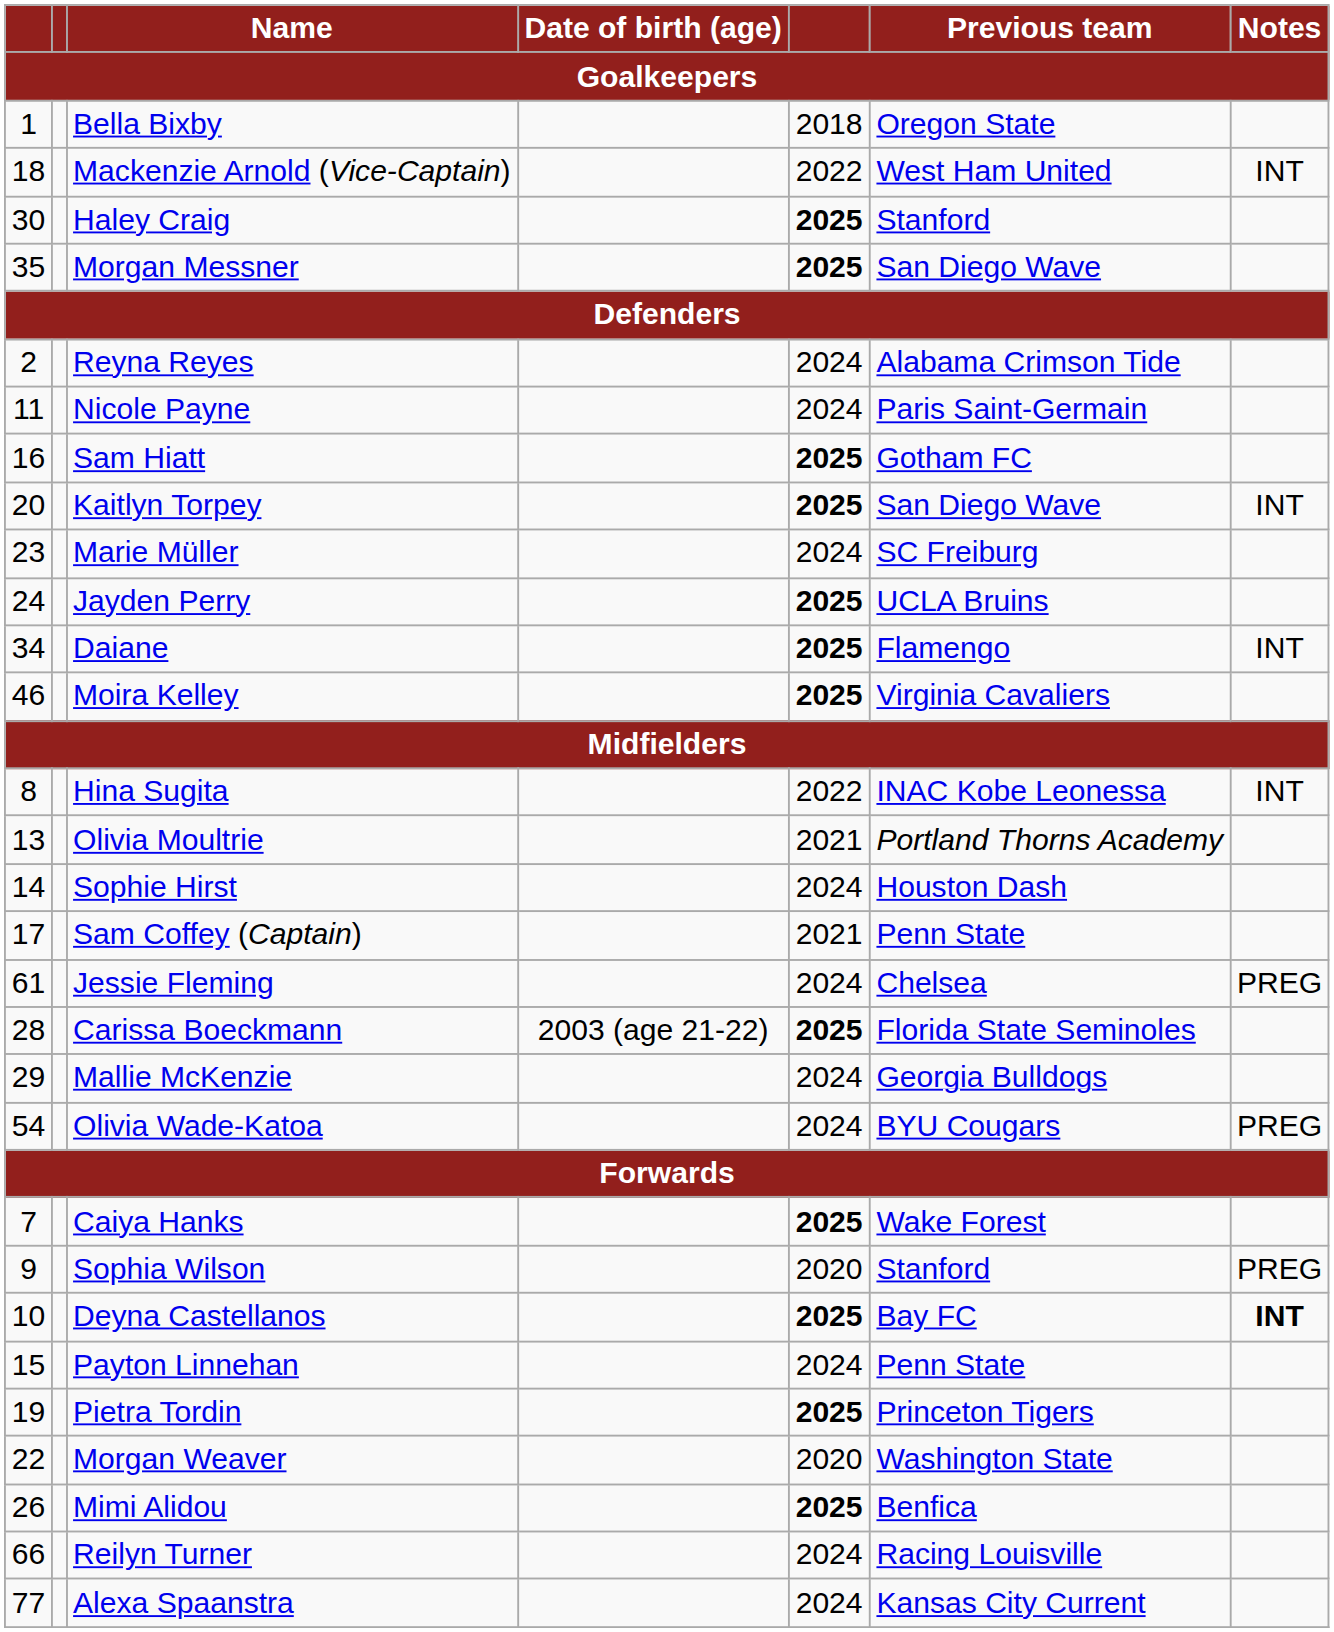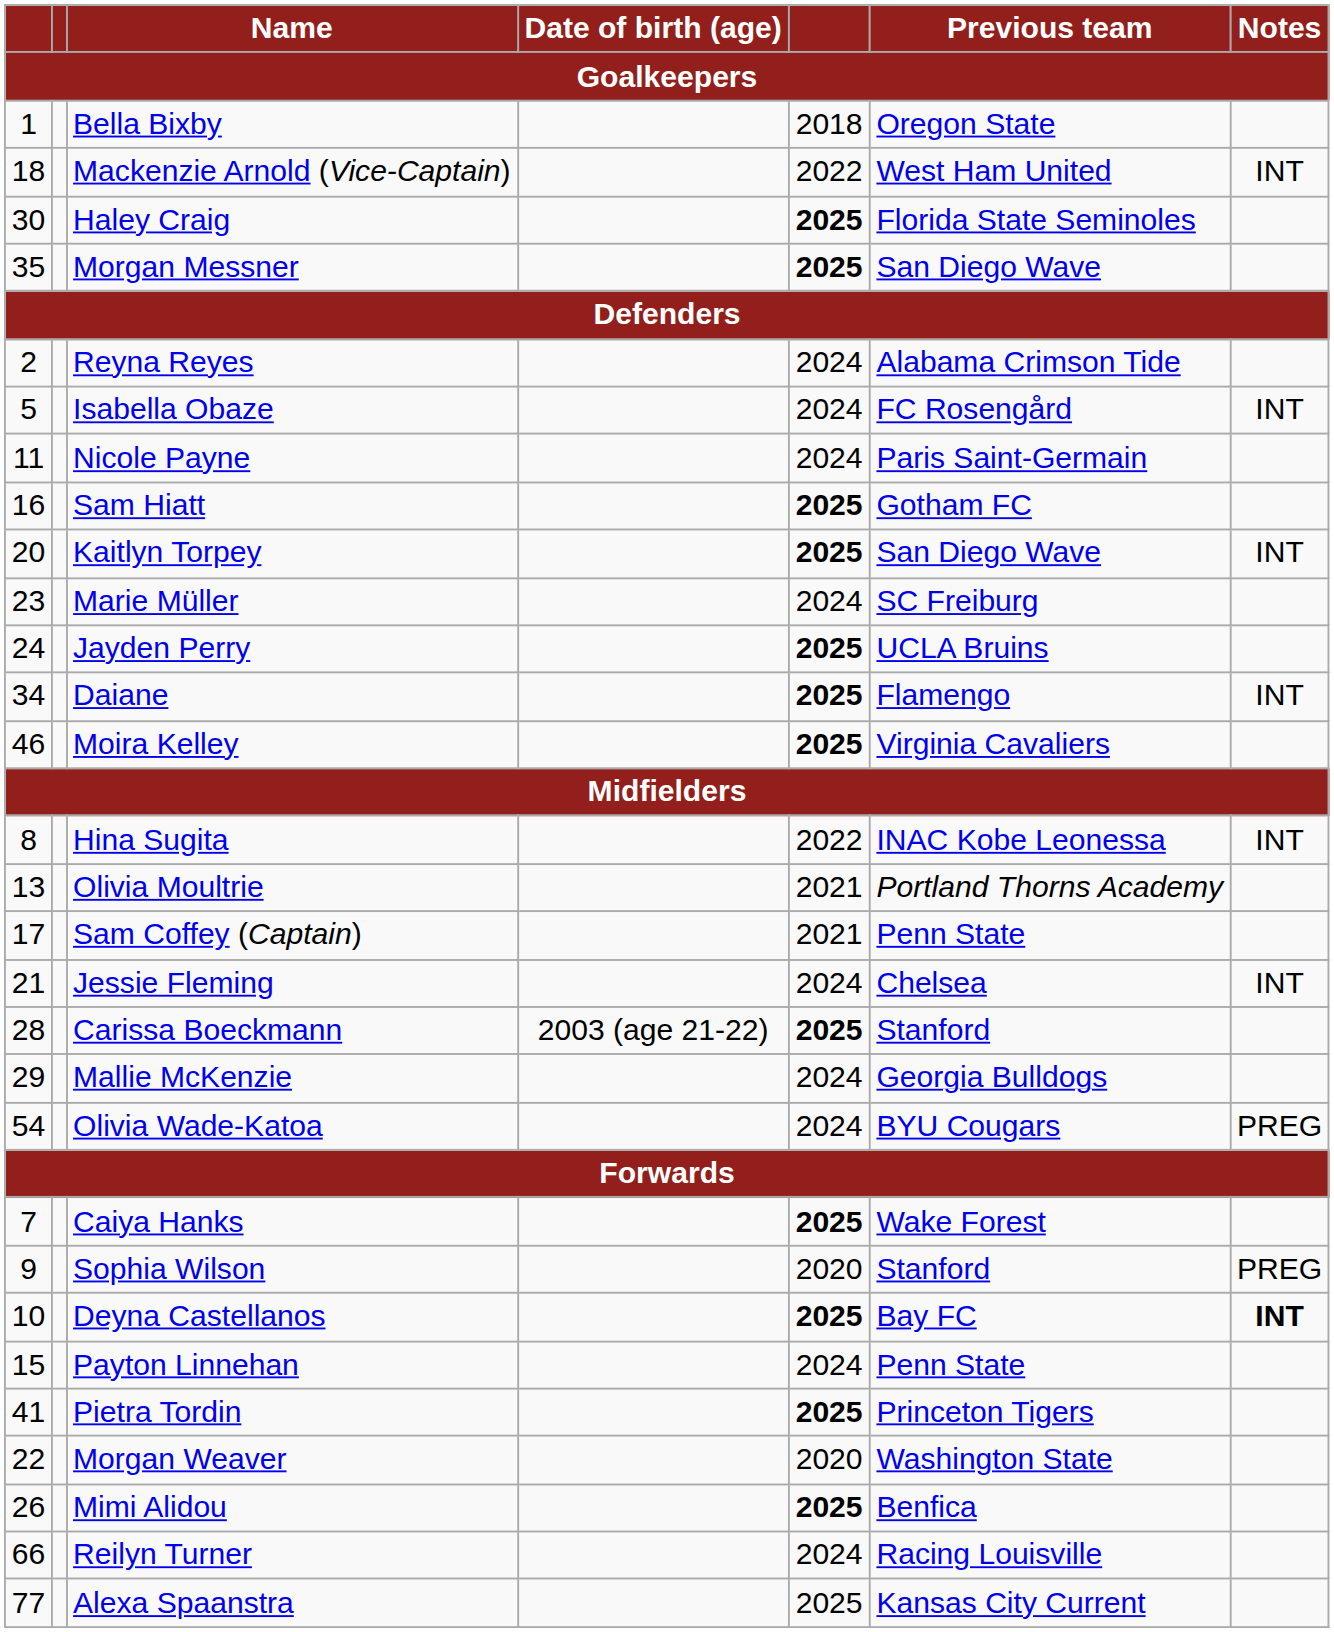 <table class="wikitable sortable" style="text-align:center;">
 <tr>
 <th style="background:#921f1c; color:#fff; text-align:center;"></th>
 <th style="background:#921f1c; color:#fff; text-align:center;"></th>
 <th style="background:#921f1c; color:#fff; text-align:center;">Name</th>
 <th style="background:#921f1c; color:#fff; text-align:center;">Date of birth (age)</th>
 <th style="background:#921f1c; color:#fff; text-align:center;"></th>
 <th style="background:#921f1c; color:#fff; text-align:center;">Previous team</th>
 <th style="background:#921f1c; color:#fff;">Notes</th>
 </tr>
 <tr>
 <th colspan="7" style="background:#921f1c; color:#fff; text-align:center;">Goalkeepers</th>
 </tr>
 <tr>
 <td>1</td>
 <td></td>
 <td align="left"><a href='#'>Bella Bixby</a></td>
 <td></td>
 <td>2018</td>
 <td align="left"> <a href='#'>Oregon State</a></td>
 <td></td>
 </tr>
 <tr>
 <td>18</td>
 <td></td>
 <td align="left"><a href='#'>Mackenzie Arnold</a> (<em>Vice-Captain</em>)</td>
 <td></td>
 <td>2022</td>
 <td align="left"> <a href='#'>West Ham United</a></td>
 <td>INT</td>
 </tr>
 <tr>
 <td>30</td>
 <td></td>
 <td align="left"><a href='#'>Haley Craig</a></td>
 <td></td>
 <td><strong>2025</strong></td>
-<td align="left"> <a href='#'>Stanford</a></td>
+<td align="left"> <a href='#'>Florida State Seminoles</a></td>
 <td></td>
 </tr>
 <tr>
 <td>35</td>
 <td></td>
 <td align="left"><a href='#'>Morgan Messner</a></td>
 <td></td>
 <td><strong>2025</strong></td>
 <td align="left"> <a href='#'>San Diego Wave</a></td>
 <td></td>
 </tr>
 <tr>
 <th colspan="7" style="background:#921f1c; color:#fff; text-align:center;">Defenders</th>
 </tr>
 <tr>
 <td>2</td>
 <td></td>
 <td align="left"><a href='#'>Reyna Reyes</a></td>
 <td></td>
 <td>2024</td>
 <td align="left"> <a href='#'>Alabama Crimson Tide</a></td>
 <td></td>
+</tr>
+<tr>
+<td>5</td>
+<td></td>
+<td align="left"><a href='#'>Isabella Obaze</a></td>
+<td></td>
+<td>2024</td>
+<td align="left"> <a href='#'>FC Rosengård</a></td>
+<td>INT</td>
 </tr>
 <tr>
 <td>11</td>
 <td></td>
 <td align="left"><a href='#'>Nicole Payne</a></td>
 <td></td>
 <td>2024</td>
 <td align="left"> <a href='#'>Paris Saint-Germain</a></td>
 <td></td>
 </tr>
 <tr>
 <td>16</td>
 <td></td>
 <td align="left"><a href='#'>Sam Hiatt</a></td>
 <td></td>
 <td><strong>2025</strong></td>
 <td align="left"> <a href='#'>Gotham FC</a></td>
 <td></td>
 </tr>
 <tr>
 <td>20</td>
 <td></td>
 <td align="left"><a href='#'>Kaitlyn Torpey</a></td>
 <td></td>
 <td><strong>2025</strong></td>
 <td align="left"> <a href='#'>San Diego Wave</a></td>
 <td>INT</td>
 </tr>
 <tr>
 <td>23</td>
 <td></td>
 <td align="left"><a href='#'>Marie Müller</a></td>
 <td></td>
 <td>2024</td>
 <td align="left"> <a href='#'>SC Freiburg</a></td>
 <td></td>
 </tr>
 <tr>
 <td>24</td>
 <td></td>
 <td align="left"><a href='#'>Jayden Perry</a></td>
 <td></td>
 <td><strong>2025</strong></td>
 <td align="left"> <a href='#'>UCLA Bruins</a></td>
 <td></td>
 </tr>
 <tr>
 <td>34</td>
 <td></td>
 <td align="left"><a href='#'>Daiane</a></td>
 <td></td>
 <td><strong>2025</strong></td>
 <td align="left"> <a href='#'>Flamengo</a></td>
 <td>INT</td>
 </tr>
 <tr>
 <td>46</td>
 <td></td>
 <td align="left"><a href='#'>Moira Kelley</a></td>
 <td></td>
 <td><strong>2025</strong></td>
 <td align="left"> <a href='#'>Virginia Cavaliers</a></td>
 <td></td>
 </tr>
 <tr>
 <th colspan="7" style="background:#921f1c; color:#fff; text-align:center;">Midfielders</th>
 </tr>
 <tr>
 <td>8</td>
 <td></td>
 <td align="left"><a href='#'>Hina Sugita</a></td>
 <td></td>
 <td>2022</td>
 <td align="left"> <a href='#'>INAC Kobe Leonessa</a></td>
 <td>INT</td>
 </tr>
 <tr>
 <td>13</td>
 <td></td>
 <td align="left"><a href='#'>Olivia Moultrie</a></td>
 <td></td>
 <td>2021</td>
 <td align="left"><em>Portland Thorns Academy</em></td>
 <td></td>
 </tr>
 <tr>
-<td>14</td>
-<td></td>
-<td align="left"><a href='#'>Sophie Hirst</a></td>
-<td></td>
-<td>2024</td>
-<td align="left"> <a href='#'>Houston Dash</a></td>
-<td></td>
-</tr>
-<tr>
 <td>17</td>
 <td></td>
 <td align="left"><a href='#'>Sam Coffey</a> (<em>Captain</em>)</td>
 <td></td>
 <td>2021</td>
 <td align="left"> <a href='#'>Penn State</a></td>
 <td></td>
 </tr>
 <tr>
-<td>61</td>
+<td>21</td>
 <td></td>
 <td align="left"><a href='#'>Jessie Fleming</a></td>
 <td></td>
 <td>2024</td>
 <td align="left"> <a href='#'>Chelsea</a></td>
-<td>PREG</td>
+<td>INT</td>
 </tr>
 <tr>
 <td>28</td>
 <td></td>
 <td align="left"><a href='#'>Carissa Boeckmann</a></td>
 <td>2003 (age 21-22)</td>
 <td><strong>2025</strong></td>
-<td align="left"> <a href='#'>Florida State Seminoles</a></td>
+<td align="left"> <a href='#'>Stanford</a></td>
 <td></td>
 </tr>
 <tr>
 <td>29</td>
 <td></td>
 <td align="left"><a href='#'>Mallie McKenzie</a></td>
 <td></td>
 <td>2024</td>
 <td align="left"> <a href='#'>Georgia Bulldogs</a></td>
 <td></td>
 </tr>
 <tr>
 <td>54</td>
 <td></td>
 <td align="left"><a href='#'>Olivia Wade-Katoa</a></td>
 <td></td>
 <td>2024</td>
 <td align="left"> <a href='#'>BYU Cougars</a></td>
 <td>PREG</td>
 </tr>
 <tr>
 <th colspan="7" style="background:#921f1c; color:#fff; text-align:center;">Forwards</th>
 </tr>
 <tr>
 <td>7</td>
 <td></td>
 <td align="left"><a href='#'>Caiya Hanks</a></td>
 <td></td>
 <td><strong>2025</strong></td>
 <td align="left"> <a href='#'>Wake Forest</a></td>
 <td></td>
 </tr>
 <tr>
 <td>9</td>
 <td></td>
 <td align="left"><a href='#'>Sophia Wilson</a></td>
 <td></td>
 <td>2020</td>
 <td align="left"> <a href='#'>Stanford</a></td>
 <td>PREG</td>
 </tr>
 <tr>
 <td>10</td>
 <td></td>
 <td align="left"><a href='#'>Deyna Castellanos</a></td>
 <td></td>
 <td><strong>2025</strong></td>
 <td align="left"> <a href='#'>Bay FC</a></td>
 <td><strong>INT</strong></td>
 </tr>
 <tr>
 <td>15</td>
 <td></td>
 <td align="left"><a href='#'>Payton Linnehan</a></td>
 <td></td>
 <td>2024</td>
 <td align="left"> <a href='#'>Penn State</a></td>
 <td></td>
 </tr>
 <tr>
-<td>19</td>
+<td>41</td>
 <td></td>
 <td align="left"><a href='#'>Pietra Tordin</a></td>
 <td></td>
 <td><strong>2025</strong></td>
 <td align="left"> <a href='#'>Princeton Tigers</a></td>
 <td></td>
 </tr>
 <tr>
 <td>22</td>
 <td></td>
 <td align="left"><a href='#'>Morgan Weaver</a></td>
 <td></td>
 <td>2020</td>
 <td align="left"> <a href='#'>Washington State</a></td>
 <td></td>
 </tr>
 <tr>
 <td>26</td>
 <td></td>
 <td align="left"><a href='#'>Mimi Alidou</a></td>
 <td></td>
 <td><strong>2025</strong></td>
 <td align="left"> <a href='#'>Benfica</a></td>
 <td></td>
 </tr>
 <tr>
 <td>66</td>
 <td></td>
 <td align="left"><a href='#'>Reilyn Turner</a></td>
 <td></td>
 <td>2024</td>
 <td align="left"> <a href='#'>Racing Louisville</a></td>
 <td></td>
 </tr>
 <tr>
 <td>77</td>
 <td></td>
 <td align="left"><a href='#'>Alexa Spaanstra</a></td>
 <td></td>
-<td>2024</td>
+<td>2025</td>
 <td align="left"> <a href='#'>Kansas City Current</a></td>
 <td></td>
 </tr>
 <tr>
 </tr>
 </table>
